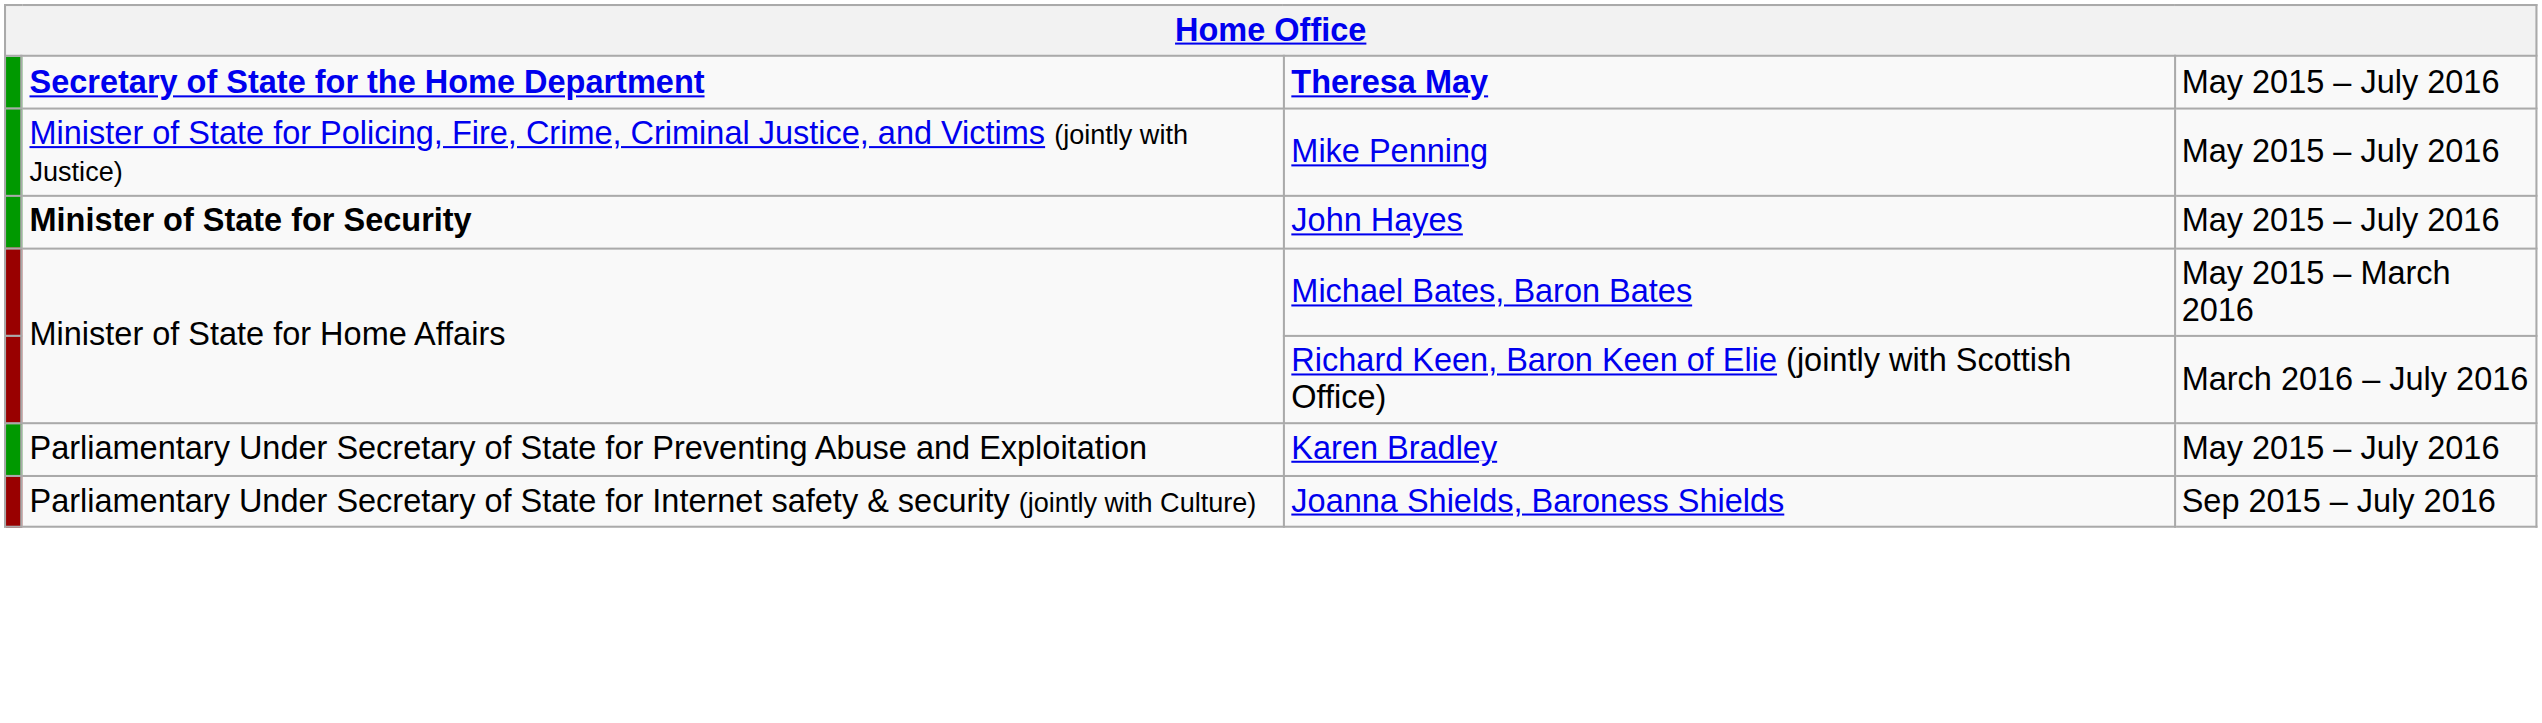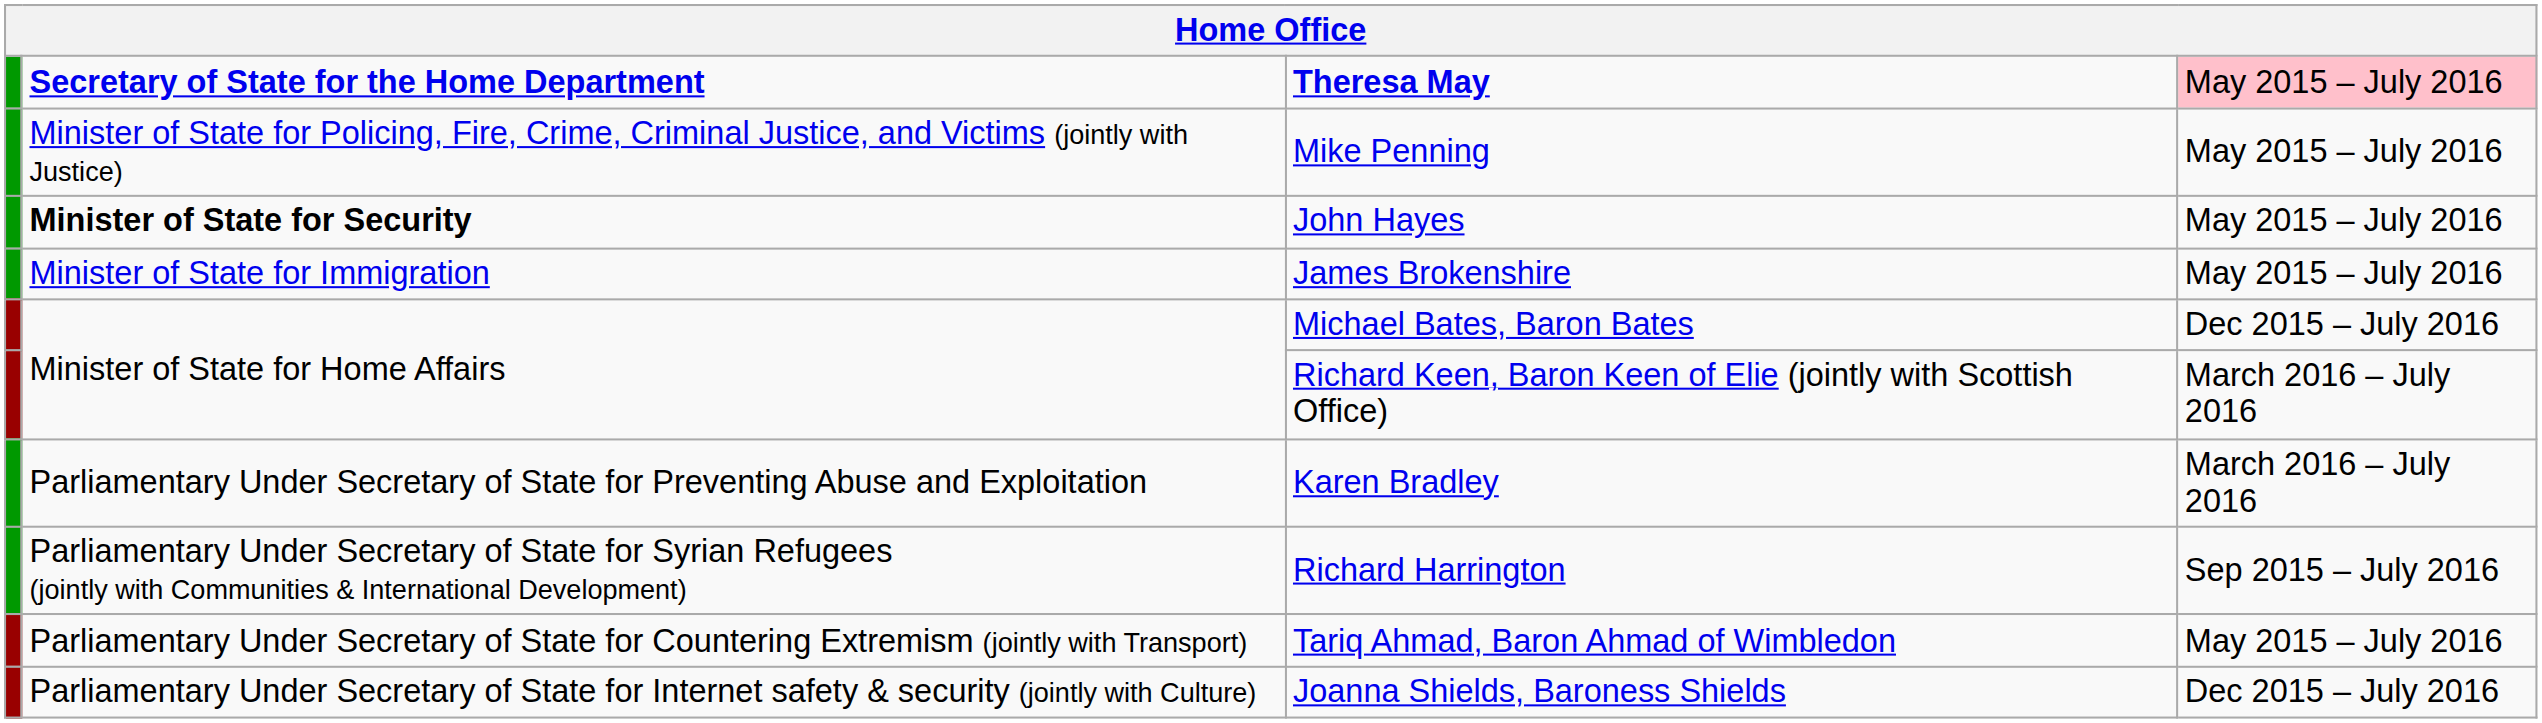 <table class="wikitable">
 <tr>
 <th colspan=4><a href='#'>Home Office</a></th>
 </tr>
 <tr>
 <td style="width:1px; background:#090;"></td>
 <td><strong><a href='#'>Secretary of State for the Home Department</a></strong></td>
 <td><strong><a href='#'>Theresa May</a></strong></td>
-<td>May 2015 – July 2016</td>
+<td style="background: pink;">May 2015 – July 2016</td>
 </tr>
 <tr>
 <td style="width:1px; background:#090;"></td>
 <td><a href='#'>Minister of State for Policing, Fire, Crime, Criminal Justice, and Victims</a> <small>(jointly with Justice)</small></td>
 <td><a href='#'>Mike Penning</a></td>
 <td>May 2015 – July 2016</td>
 </tr>
 <tr>
 <td style="width:1px; background:#090;"></td>
 <td><strong>Minister of State for Security</strong></td>
 <td><a href='#'>John Hayes</a></td>
 <td>May 2015 – July 2016</td>
 </tr>
 <tr>
+<td style="width:1px; background:#090;"></td>
+<td><a href='#'>Minister of State for Immigration</a></td>
+<td><a href='#'>James Brokenshire</a></td>
+<td>May 2015 – July 2016</td>
+</tr>
+<tr>
 <td style="width:1px; background:#900;"></td>
 <td rowspan="2">Minister of State for Home Affairs</td>
 <td><a href='#'>Michael Bates, Baron Bates</a></td>
-<td>May 2015 – March 2016</td>
+<td>Dec 2015 – July 2016</td>
 </tr>
 <tr>
 <td style="width:1px; background:#900;"></td>
 <td><a href='#'>Richard Keen, Baron Keen of Elie</a> (jointly with Scottish Office)</td>
 <td>March 2016 – July 2016</td>
 </tr>
 <tr>
 <td style="width:1px; background:#090;"></td>
 <td>Parliamentary Under Secretary of State for Preventing Abuse and Exploitation</td>
 <td><a href='#'>Karen Bradley</a></td>
+<td>March 2016 – July 2016</td>
+</tr>
+<tr>
+<td style="width:1px; background:#090;"></td>
+<td>Parliamentary Under Secretary of State for Syrian Refugees<br><small>(jointly with Communities & International Development)</small></td>
+<td><a href='#'>Richard Harrington</a></td>
+<td>Sep 2015 – July 2016</td>
+</tr>
+<tr>
+<td style="width:1px; background:#900;"></td>
+<td>Parliamentary Under Secretary of State for Countering Extremism <small>(jointly with Transport)</small></td>
+<td><a href='#'>Tariq Ahmad, Baron Ahmad of Wimbledon</a></td>
 <td>May 2015 – July 2016</td>
 </tr>
 <tr>
 <td style="width:1px; background:#900;"></td>
 <td>Parliamentary Under Secretary of State for Internet safety & security <small>(jointly with Culture)</small></td>
 <td><a href='#'>Joanna Shields, Baroness Shields</a></td>
-<td>Sep 2015 – July 2016</td>
+<td>Dec 2015 – July 2016</td>
 </tr>
 </table>
